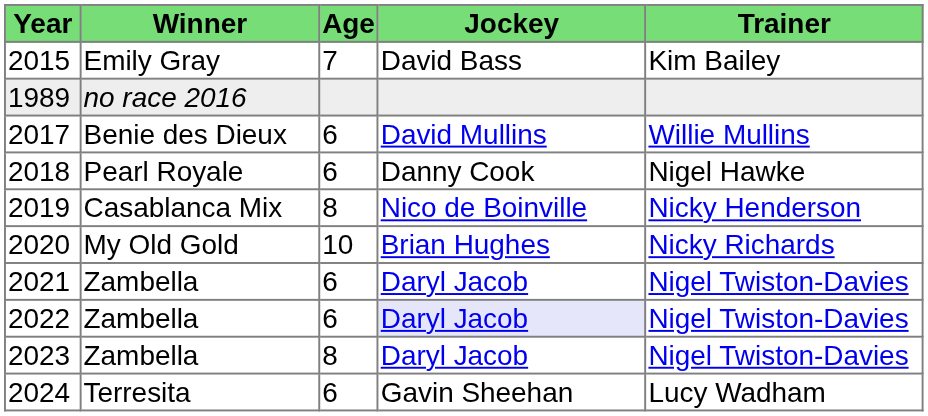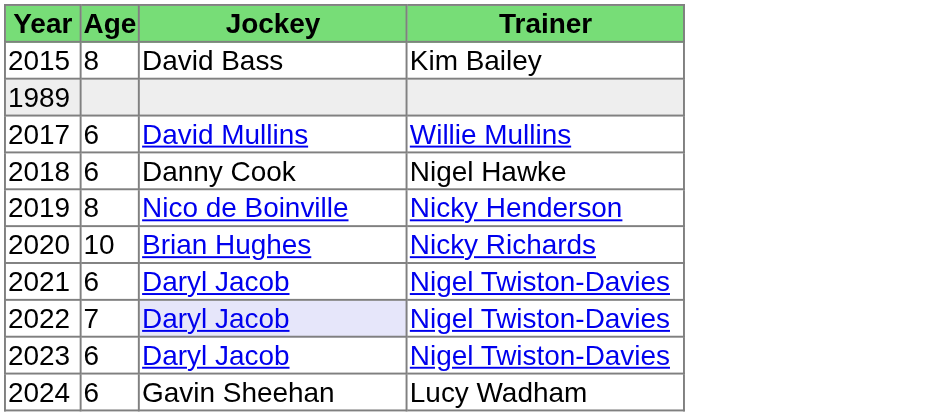 <table class = "sortable" | border="1" style="border-collapse: collapse; font-size:90%">
 <tr bgcolor="#77dd77" align="center">
 <th style="width:36px">Year<br></th>
-<th style="width:120px">Winner<br></th>
 <th>Age</th>
 <th style="width:135px">Jockey<br></th>
 <th style="width:140px">Trainer<br></th>
 </tr>
 <tr>
 <td>2015</td>
-<td>Emily Gray</td>
-<td>7</td>
+<td>8</td>
 <td>David Bass</td>
 <td>Kim Bailey</td>
 </tr>
 <tr bgcolor="#eeeeee">
 <td><span>1989</span></td>
-<td><em>no race 2016</em> </td>
 <td></td>
 <td></td>
 <td></td>
 </tr>
 <tr>
 <td>2017</td>
-<td>Benie des Dieux</td>
 <td>6</td>
 <td><a href='#'>David Mullins</a></td>
 <td><a href='#'>Willie Mullins</a></td>
 </tr>
 <tr>
 <td>2018</td>
-<td>Pearl Royale</td>
 <td>6</td>
 <td>Danny Cook</td>
 <td>Nigel Hawke</td>
 </tr>
 <tr>
 <td>2019</td>
-<td>Casablanca Mix</td>
 <td>8</td>
 <td><a href='#'>Nico de Boinville</a></td>
 <td><a href='#'>Nicky Henderson</a></td>
 </tr>
 <tr>
 <td>2020</td>
-<td>My Old Gold</td>
 <td>10</td>
 <td><a href='#'>Brian Hughes</a></td>
 <td><a href='#'>Nicky Richards</a></td>
 </tr>
 <tr>
 <td>2021</td>
-<td>Zambella</td>
 <td>6</td>
 <td><a href='#'>Daryl Jacob</a></td>
 <td><a href='#'>Nigel Twiston-Davies</a></td>
 </tr>
 <tr>
 <td>2022</td>
-<td>Zambella</td>
-<td>6</td>
+<td>7</td>
 <td style="background: lavender;"><a href='#'>Daryl Jacob</a></td>
 <td><a href='#'>Nigel Twiston-Davies</a></td>
 </tr>
 <tr>
 <td>2023</td>
-<td>Zambella</td>
-<td>8</td>
+<td>6</td>
 <td><a href='#'>Daryl Jacob</a></td>
 <td><a href='#'>Nigel Twiston-Davies</a></td>
 </tr>
 <tr>
 <td>2024</td>
-<td>Terresita</td>
 <td>6</td>
 <td>Gavin Sheehan</td>
 <td>Lucy Wadham</td>
 </tr>
 </table>
